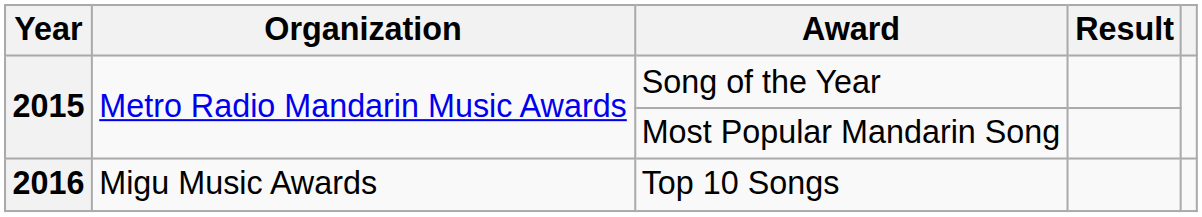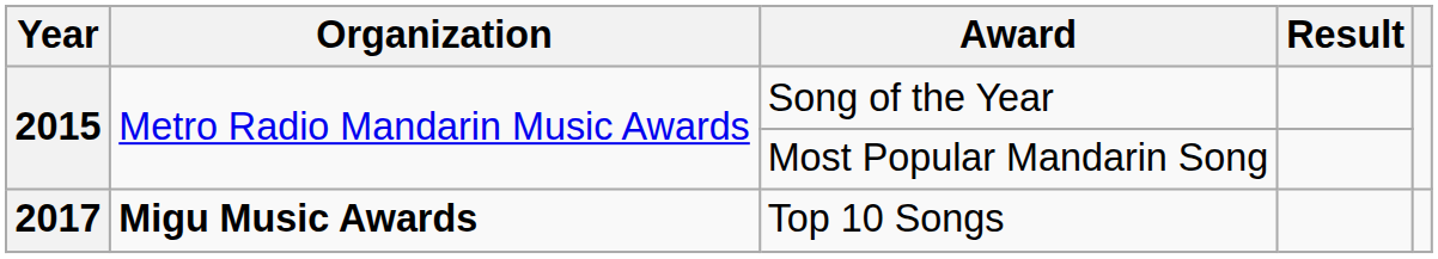 <table class="wikitable sortable plainrowheaders">
 <tr>
 <th scope="col">Year</th>
 <th scope="col">Organization</th>
 <th scope="col">Award</th>
 <th scope="col">Result</th>
 <th class="unsortable"></th>
 </tr>
 <tr>
 <th rowspan="2" scope="row">2015</th>
 <td rowspan="2"><a href='#'>Metro Radio Mandarin Music Awards</a></td>
 <td>Song of the Year</td>
 <td></td>
 <td rowspan="2" align="center"></td>
 </tr>
 <tr>
 <td>Most Popular Mandarin Song</td>
 <td></td>
 </tr>
 <tr>
-<th scope="row">2016</th>
-<td>Migu Music Awards</td>
+<th scope="row">2017</th>
+<td><strong>Migu Music Awards</strong></td>
 <td>Top 10 Songs</td>
 <td></td>
 <td align="center"></td>
 </tr>
 </table>
